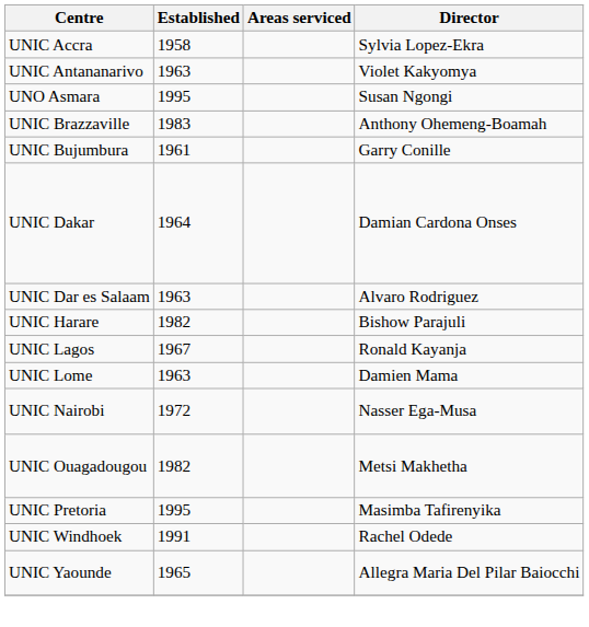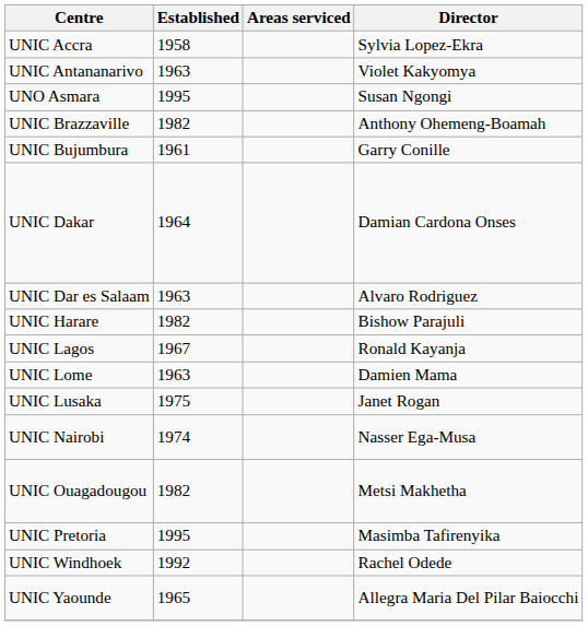 <table class="wikitable">
 <tr>
 <th>Centre</th>
 <th>Established</th>
 <th>Areas serviced</th>
 <th>Director</th>
 </tr>
 <tr>
 <td>UNIC Accra</td>
 <td>1958</td>
 <td><br></td>
 <td>Sylvia Lopez-Ekra</td>
 </tr>
 <tr>
 <td>UNIC Antananarivo</td>
 <td>1963</td>
 <td></td>
 <td>Violet Kakyomya</td>
 </tr>
 <tr>
 <td>UNO Asmara</td>
 <td>1995</td>
 <td></td>
 <td>Susan Ngongi</td>
 </tr>
 <tr>
 <td>UNIC Brazzaville</td>
-<td>1983</td>
+<td>1982</td>
 <td></td>
 <td>Anthony Ohemeng-Boamah</td>
 </tr>
 <tr>
 <td>UNIC Bujumbura</td>
 <td>1961</td>
 <td></td>
 <td>Garry Conille</td>
 </tr>
 <tr>
 <td>UNIC Dakar</td>
 <td>1964</td>
 <td><br><br><br><br><br><br></td>
 <td>Damian Cardona Onses</td>
 </tr>
 <tr>
 <td>UNIC Dar es Salaam</td>
 <td>1963</td>
 <td></td>
 <td>Alvaro Rodriguez</td>
 </tr>
 <tr>
 <td>UNIC Harare</td>
 <td>1982</td>
 <td></td>
 <td>Bishow Parajuli</td>
 </tr>
 <tr>
 <td>UNIC Lagos</td>
 <td>1967</td>
 <td></td>
 <td>Ronald Kayanja</td>
 </tr>
 <tr>
 <td>UNIC Lome</td>
 <td>1963</td>
 <td><br></td>
 <td>Damien Mama</td>
 </tr>
 <tr>
+<td>UNIC Lusaka</td>
+<td>1975</td>
+<td></td>
+<td>Janet Rogan</td>
+</tr>
+<tr>
 <td>UNIC Nairobi</td>
-<td>1972</td>
+<td>1974</td>
 <td><br><br></td>
 <td>Nasser Ega-Musa</td>
 </tr>
 <tr>
 <td>UNIC Ouagadougou</td>
 <td>1982</td>
 <td><br><br><br></td>
 <td>Metsi Makhetha</td>
 </tr>
 <tr>
 <td>UNIC Pretoria</td>
 <td>1995</td>
 <td></td>
 <td>Masimba Tafirenyika</td>
 </tr>
 <tr>
 <td>UNIC Windhoek</td>
-<td>1991</td>
+<td>1992</td>
 <td></td>
 <td>Rachel Odede</td>
 </tr>
 <tr>
 <td>UNIC Yaounde</td>
 <td>1965</td>
 <td><br><br></td>
 <td>Allegra Maria Del Pilar Baiocchi</td>
 </tr>
 <tr>
 </tr>
 </table>
